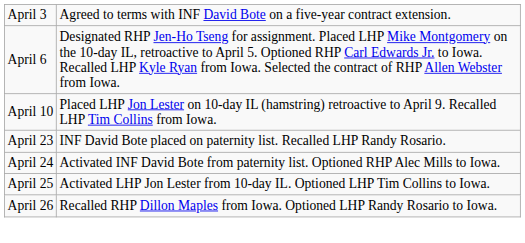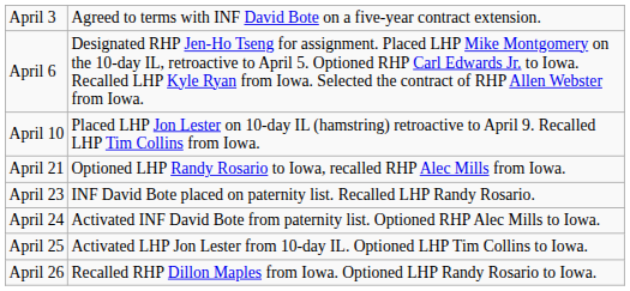 <table class="wikitable">
 <tr>
 <td>April 3</td>
 <td>Agreed to terms with INF <a href='#'>David Bote</a> on a five-year contract extension.</td>
 </tr>
 <tr>
 <td>April 6</td>
 <td>Designated RHP <a href='#'>Jen-Ho Tseng</a> for assignment. Placed LHP <a href='#'>Mike Montgomery</a> on the 10-day IL, retroactive to April 5. Optioned RHP <a href='#'>Carl Edwards Jr.</a> to Iowa. Recalled LHP <a href='#'>Kyle Ryan</a> from Iowa. Selected the contract of RHP <a href='#'>Allen Webster</a> from Iowa.</td>
 </tr>
 <tr>
 <td>April 10</td>
 <td>Placed LHP <a href='#'>Jon Lester</a> on 10-day IL (hamstring) retroactive to April 9. Recalled LHP <a href='#'>Tim Collins</a> from Iowa.</td>
+</tr>
+<tr>
+<td>April 21</td>
+<td>Optioned LHP <a href='#'>Randy Rosario</a> to Iowa, recalled RHP <a href='#'>Alec Mills</a> from Iowa.</td>
 </tr>
 <tr>
 <td>April 23</td>
 <td>INF David Bote placed on paternity list. Recalled LHP Randy Rosario.</td>
 </tr>
 <tr>
 <td>April 24</td>
 <td>Activated INF David Bote from paternity list. Optioned RHP Alec Mills to Iowa.</td>
 </tr>
 <tr>
 <td>April 25</td>
 <td>Activated LHP Jon Lester from 10-day IL. Optioned LHP Tim Collins to Iowa.</td>
 </tr>
 <tr>
 <td>April 26</td>
 <td>Recalled RHP <a href='#'>Dillon Maples</a> from Iowa. Optioned LHP Randy Rosario to Iowa.</td>
 </tr>
 </table>
